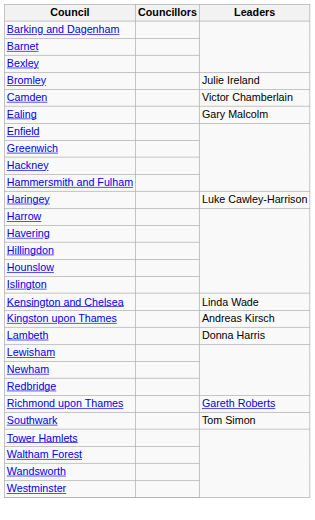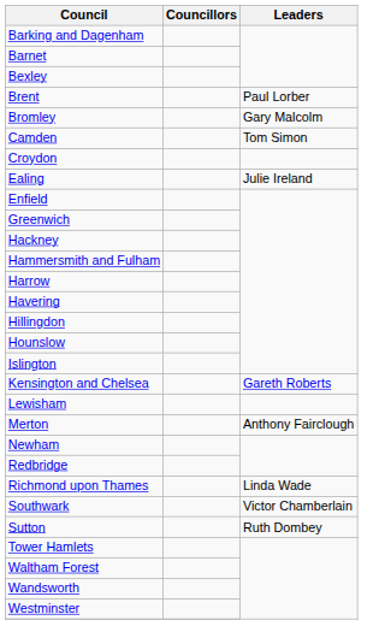 <table class="wikitable sortable">
 <tr>
 <th>Council</th>
 <th>Councillors</th>
 <th>Leaders</th>
 </tr>
 <tr>
 <td><a href='#'>Barking and Dagenham</a></td>
 <td></td>
 </tr>
 <tr>
 <td><a href='#'>Barnet</a></td>
 <td></td>
 </tr>
 <tr>
 <td><a href='#'>Bexley</a></td>
 <td></td>
 </tr>
 <tr>
+<td><a href='#'>Brent</a></td>
+<td></td>
+<td>Paul Lorber</td>
+</tr>
+<tr>
 <td><a href='#'>Bromley</a></td>
 <td></td>
-<td>Julie Ireland</td>
+<td>Gary Malcolm</td>
 </tr>
 <tr>
 <td><a href='#'>Camden</a></td>
 <td></td>
-<td>Victor Chamberlain</td>
+<td>Tom Simon</td>
+</tr>
+<tr>
+<td><a href='#'>Croydon</a></td>
+<td></td>
+<td></td>
 </tr>
 <tr>
 <td><a href='#'>Ealing</a></td>
 <td></td>
-<td>Gary Malcolm</td>
+<td>Julie Ireland</td>
 </tr>
 <tr>
 <td><a href='#'>Enfield</a></td>
 <td></td>
 </tr>
 <tr>
 <td><a href='#'>Greenwich</a></td>
 <td></td>
 </tr>
 <tr>
 <td><a href='#'>Hackney</a></td>
 <td></td>
 </tr>
 <tr>
 <td><a href='#'>Hammersmith and Fulham</a></td>
 <td></td>
-</tr>
-<tr>
-<td><a href='#'>Haringey</a></td>
-<td></td>
-<td>Luke Cawley-Harrison</td>
 </tr>
 <tr>
 <td><a href='#'>Harrow</a></td>
 <td></td>
 </tr>
 <tr>
 <td><a href='#'>Havering</a></td>
 <td></td>
 </tr>
 <tr>
 <td><a href='#'>Hillingdon</a></td>
 <td></td>
 </tr>
 <tr>
 <td><a href='#'>Hounslow</a></td>
 <td></td>
 </tr>
 <tr>
 <td><a href='#'>Islington</a></td>
 <td></td>
 </tr>
 <tr>
 <td><a href='#'>Kensington and Chelsea</a></td>
 <td></td>
-<td>Linda Wade</td>
-</tr>
-<tr>
-<td><a href='#'>Kingston upon Thames</a></td>
-<td></td>
-<td>Andreas Kirsch</td>
-</tr>
-<tr>
-<td><a href='#'>Lambeth</a></td>
-<td></td>
-<td>Donna Harris</td>
+<td><a href='#'>Gareth Roberts</a></td>
 </tr>
 <tr>
 <td><a href='#'>Lewisham</a></td>
 <td></td>
+</tr>
+<tr>
+<td><a href='#'>Merton</a></td>
+<td></td>
+<td>Anthony Fairclough</td>
 </tr>
 <tr>
 <td><a href='#'>Newham</a></td>
 <td></td>
 </tr>
 <tr>
 <td><a href='#'>Redbridge</a></td>
 <td></td>
 </tr>
 <tr>
 <td><a href='#'>Richmond upon Thames</a></td>
 <td></td>
-<td><a href='#'>Gareth Roberts</a></td>
+<td>Linda Wade</td>
 </tr>
 <tr>
 <td><a href='#'>Southwark</a></td>
 <td></td>
-<td>Tom Simon</td>
+<td>Victor Chamberlain</td>
+</tr>
+<tr>
+<td><a href='#'>Sutton</a></td>
+<td></td>
+<td>Ruth Dombey</td>
 </tr>
 <tr>
 <td><a href='#'>Tower Hamlets</a></td>
 <td></td>
 </tr>
 <tr>
 <td><a href='#'>Waltham Forest</a></td>
 <td></td>
 </tr>
 <tr>
 <td><a href='#'>Wandsworth</a></td>
 <td></td>
 </tr>
 <tr>
 <td><a href='#'>Westminster</a></td>
 <td></td>
 </tr>
 <tr>
 </tr>
 </table>
